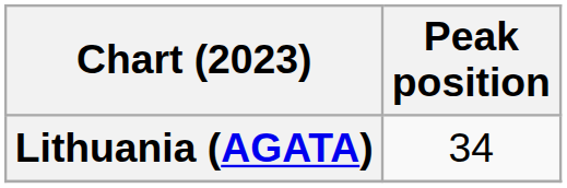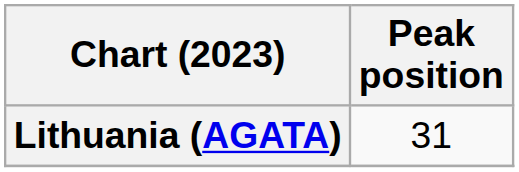 <table class="wikitable sortable plainrowheaders" style="text-align:center">
 <tr>
 <th scope="col">Chart (2023)</th>
 <th scope="col">Peak<br>position</th>
 </tr>
 <tr>
 <th scope="row">Lithuania (<a href='#'>AGATA</a>)</th>
-<td>34</td>
+<td>31</td>
 </tr>
 <tr>
 </tr>
 </table>
